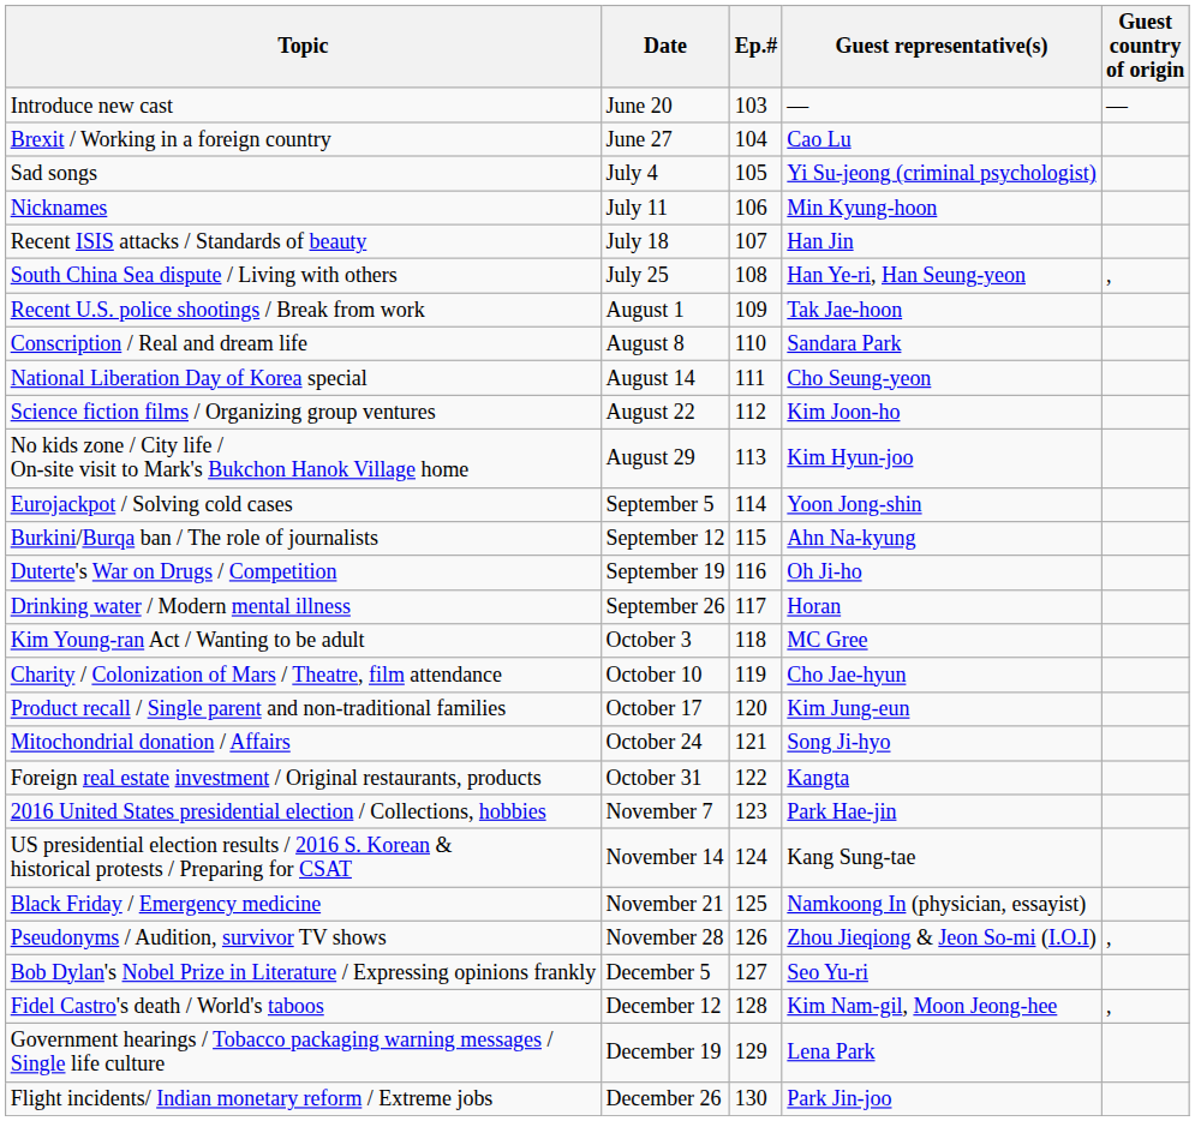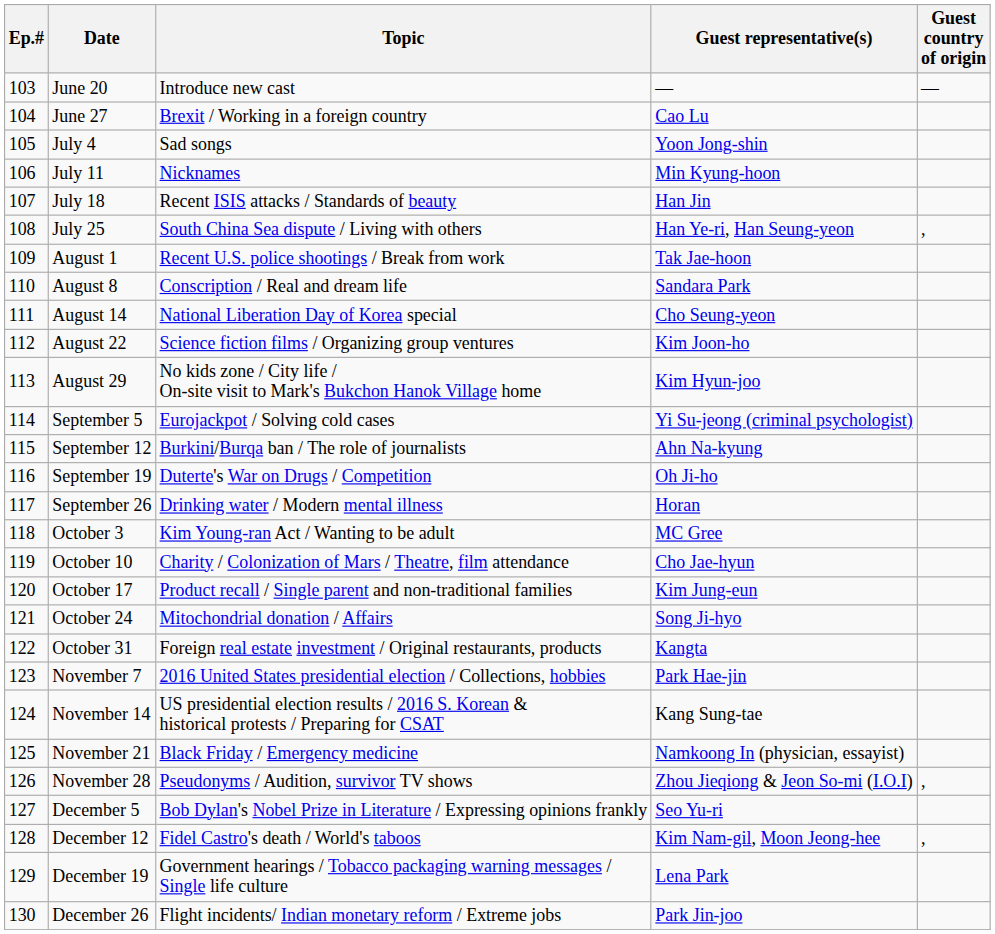 <table class="wikitable sortable">
 <tr>
+<th>Ep.#</th>
+<th>Date</th>
 <th>Topic</th>
-<th>Date</th>
-<th>Ep.#</th>
 <th>Guest representative(s)</th>
 <th>Guest<br>country<br>of origin</th>
 </tr>
 <tr>
+<td>103</td>
+<td>June 20</td>
 <td>Introduce new cast</td>
-<td>June 20</td>
-<td>103</td>
 <td>—</td>
 <td>—</td>
 </tr>
 <tr>
+<td>104</td>
+<td>June 27</td>
 <td><a href='#'>Brexit</a> / Working in a foreign country</td>
-<td>June 27</td>
-<td>104</td>
 <td><a href='#'>Cao Lu</a></td>
 <td></td>
 </tr>
 <tr>
+<td>105</td>
+<td>July 4</td>
 <td>Sad songs</td>
-<td>July 4</td>
-<td>105</td>
+<td><a href='#'>Yoon Jong-shin</a></td>
+<td></td>
+</tr>
+<tr>
+<td>106</td>
+<td>July 11</td>
+<td><a href='#'>Nicknames</a></td>
+<td><a href='#'>Min Kyung-hoon</a></td>
+<td></td>
+</tr>
+<tr>
+<td>107</td>
+<td>July 18</td>
+<td>Recent <a href='#'>ISIS</a> attacks / Standards of <a href='#'>beauty</a></td>
+<td><a href='#'>Han Jin</a></td>
+<td></td>
+</tr>
+<tr>
+<td>108</td>
+<td>July 25</td>
+<td><a href='#'>South China Sea dispute</a> / Living with others</td>
+<td><a href='#'>Han Ye-ri</a>, <a href='#'>Han Seung-yeon</a></td>
+<td>, </td>
+</tr>
+<tr>
+<td>109</td>
+<td>August 1</td>
+<td><a href='#'>Recent U.S. police shootings</a> / Break from work</td>
+<td><a href='#'>Tak Jae-hoon</a></td>
+<td></td>
+</tr>
+<tr>
+<td>110</td>
+<td>August 8</td>
+<td><a href='#'>Conscription</a> / Real and dream life</td>
+<td><a href='#'>Sandara Park</a></td>
+<td></td>
+</tr>
+<tr>
+<td>111</td>
+<td>August 14</td>
+<td><a href='#'>National Liberation Day of Korea</a> special</td>
+<td><a href='#'>Cho Seung-yeon</a></td>
+<td></td>
+</tr>
+<tr>
+<td>112</td>
+<td>August 22</td>
+<td><a href='#'>Science fiction films</a> / Organizing group ventures</td>
+<td><a href='#'>Kim Joon-ho</a></td>
+<td></td>
+</tr>
+<tr>
+<td>113</td>
+<td>August 29</td>
+<td>No kids zone / City life /<br>On-site visit to Mark's <a href='#'>Bukchon Hanok Village</a> home</td>
+<td><a href='#'>Kim Hyun-joo</a></td>
+<td></td>
+</tr>
+<tr>
+<td>114</td>
+<td>September 5</td>
+<td><a href='#'>Eurojackpot</a> / Solving cold cases</td>
 <td><a href='#'>Yi Su-jeong (criminal psychologist)</a></td>
 <td></td>
 </tr>
 <tr>
-<td><a href='#'>Nicknames</a></td>
-<td>July 11</td>
-<td>106</td>
-<td><a href='#'>Min Kyung-hoon</a></td>
-<td></td>
-</tr>
-<tr>
-<td>Recent <a href='#'>ISIS</a> attacks / Standards of <a href='#'>beauty</a></td>
-<td>July 18</td>
-<td>107</td>
-<td><a href='#'>Han Jin</a></td>
-<td></td>
-</tr>
-<tr>
-<td><a href='#'>South China Sea dispute</a> / Living with others</td>
-<td>July 25</td>
-<td>108</td>
-<td><a href='#'>Han Ye-ri</a>, <a href='#'>Han Seung-yeon</a></td>
-<td>, </td>
-</tr>
-<tr>
-<td><a href='#'>Recent U.S. police shootings</a> / Break from work</td>
-<td>August 1</td>
-<td>109</td>
-<td><a href='#'>Tak Jae-hoon</a></td>
-<td></td>
-</tr>
-<tr>
-<td><a href='#'>Conscription</a> / Real and dream life</td>
-<td>August 8</td>
-<td>110</td>
-<td><a href='#'>Sandara Park</a></td>
-<td></td>
-</tr>
-<tr>
-<td><a href='#'>National Liberation Day of Korea</a> special</td>
-<td>August 14</td>
-<td>111</td>
-<td><a href='#'>Cho Seung-yeon</a></td>
-<td></td>
-</tr>
-<tr>
-<td><a href='#'>Science fiction films</a> / Organizing group ventures</td>
-<td>August 22</td>
-<td>112</td>
-<td><a href='#'>Kim Joon-ho</a></td>
-<td></td>
-</tr>
-<tr>
-<td>No kids zone / City life /<br>On-site visit to Mark's <a href='#'>Bukchon Hanok Village</a> home</td>
-<td>August 29</td>
-<td>113</td>
-<td><a href='#'>Kim Hyun-joo</a></td>
-<td></td>
-</tr>
-<tr>
-<td><a href='#'>Eurojackpot</a> / Solving cold cases</td>
-<td>September 5</td>
-<td>114</td>
-<td><a href='#'>Yoon Jong-shin</a></td>
-<td></td>
-</tr>
-<tr>
+<td>115</td>
+<td>September 12</td>
 <td><a href='#'>Burkini</a>/<a href='#'>Burqa</a> ban / The role of journalists</td>
-<td>September 12</td>
-<td>115</td>
 <td><a href='#'>Ahn Na-kyung</a></td>
 <td></td>
 </tr>
 <tr>
+<td>116</td>
+<td>September 19</td>
 <td><a href='#'>Duterte</a>'s <a href='#'>War on Drugs</a> / <a href='#'>Competition</a></td>
-<td>September 19</td>
-<td>116</td>
 <td><a href='#'>Oh Ji-ho</a></td>
 <td></td>
 </tr>
 <tr>
+<td>117</td>
+<td>September 26</td>
 <td><a href='#'>Drinking water</a> / Modern <a href='#'>mental illness</a></td>
-<td>September 26</td>
-<td>117</td>
 <td><a href='#'>Horan</a></td>
 <td></td>
 </tr>
 <tr>
+<td>118</td>
+<td>October 3</td>
 <td><a href='#'>Kim Young-ran</a> Act / Wanting to be adult</td>
-<td>October 3</td>
-<td>118</td>
 <td><a href='#'>MC Gree</a></td>
 <td></td>
 </tr>
 <tr>
+<td>119</td>
+<td>October 10</td>
 <td><a href='#'>Charity</a> / <a href='#'>Colonization of Mars</a> / <a href='#'>Theatre</a>, <a href='#'>film</a> attendance</td>
-<td>October 10</td>
-<td>119</td>
 <td><a href='#'>Cho Jae-hyun</a></td>
 <td></td>
 </tr>
 <tr>
+<td>120</td>
+<td>October 17</td>
 <td><a href='#'>Product recall</a> / <a href='#'>Single parent</a> and non-traditional families</td>
-<td>October 17</td>
-<td>120</td>
 <td><a href='#'>Kim Jung-eun</a></td>
 <td></td>
 </tr>
 <tr>
+<td>121</td>
+<td>October 24</td>
 <td><a href='#'>Mitochondrial donation</a> / <a href='#'>Affairs</a></td>
-<td>October 24</td>
-<td>121</td>
 <td><a href='#'>Song Ji-hyo</a></td>
 <td></td>
 </tr>
 <tr>
+<td>122</td>
+<td>October 31</td>
 <td>Foreign <a href='#'>real estate</a> <a href='#'>investment</a> / Original restaurants, products</td>
-<td>October 31</td>
-<td>122</td>
 <td><a href='#'>Kangta</a></td>
 <td></td>
 </tr>
 <tr>
+<td>123</td>
+<td>November 7</td>
 <td><a href='#'>2016 United States presidential election</a> / Collections, <a href='#'>hobbies</a></td>
-<td>November 7</td>
-<td>123</td>
 <td><a href='#'>Park Hae-jin</a></td>
 <td></td>
 </tr>
 <tr>
+<td>124</td>
+<td>November 14</td>
 <td>US presidential election results / <a href='#'>2016 S. Korean</a> &<br>historical protests / Preparing for <a href='#'>CSAT</a></td>
-<td>November 14</td>
-<td>124</td>
 <td>Kang Sung-tae</td>
 <td></td>
 </tr>
 <tr>
+<td>125</td>
+<td>November 21</td>
 <td><a href='#'>Black Friday</a> / <a href='#'>Emergency medicine</a></td>
-<td>November 21</td>
-<td>125</td>
 <td><a href='#'>Namkoong In</a> (physician, essayist)</td>
 <td></td>
 </tr>
 <tr>
+<td>126</td>
+<td>November 28</td>
 <td><a href='#'>Pseudonyms</a> / Audition, <a href='#'>survivor</a> TV shows</td>
-<td>November 28</td>
-<td>126</td>
 <td><a href='#'>Zhou Jieqiong</a> & <a href='#'>Jeon So-mi</a> (<a href='#'>I.O.I</a>)</td>
 <td>,</td>
 </tr>
 <tr>
+<td>127</td>
+<td>December 5</td>
 <td><a href='#'>Bob Dylan</a>'s <a href='#'>Nobel Prize in Literature</a> / Expressing opinions frankly</td>
-<td>December 5</td>
-<td>127</td>
 <td><a href='#'>Seo Yu-ri</a></td>
 <td></td>
 </tr>
 <tr>
+<td>128</td>
+<td>December 12</td>
 <td><a href='#'>Fidel Castro</a>'s death / World's <a href='#'>taboos</a></td>
-<td>December 12</td>
-<td>128</td>
 <td><a href='#'>Kim Nam-gil</a>, <a href='#'>Moon Jeong-hee</a></td>
 <td>, </td>
 </tr>
 <tr>
+<td>129</td>
+<td>December 19</td>
 <td>Government hearings / <a href='#'>Tobacco packaging warning messages</a> /<br><a href='#'>Single</a> life culture</td>
-<td>December 19</td>
-<td>129</td>
 <td><a href='#'>Lena Park</a></td>
 <td></td>
 </tr>
 <tr>
+<td>130</td>
+<td>December 26</td>
 <td>Flight incidents/ <a href='#'>Indian monetary reform</a> / Extreme jobs</td>
-<td>December 26</td>
-<td>130</td>
 <td><a href='#'>Park Jin-joo</a></td>
 <td></td>
 </tr>
 </table>
